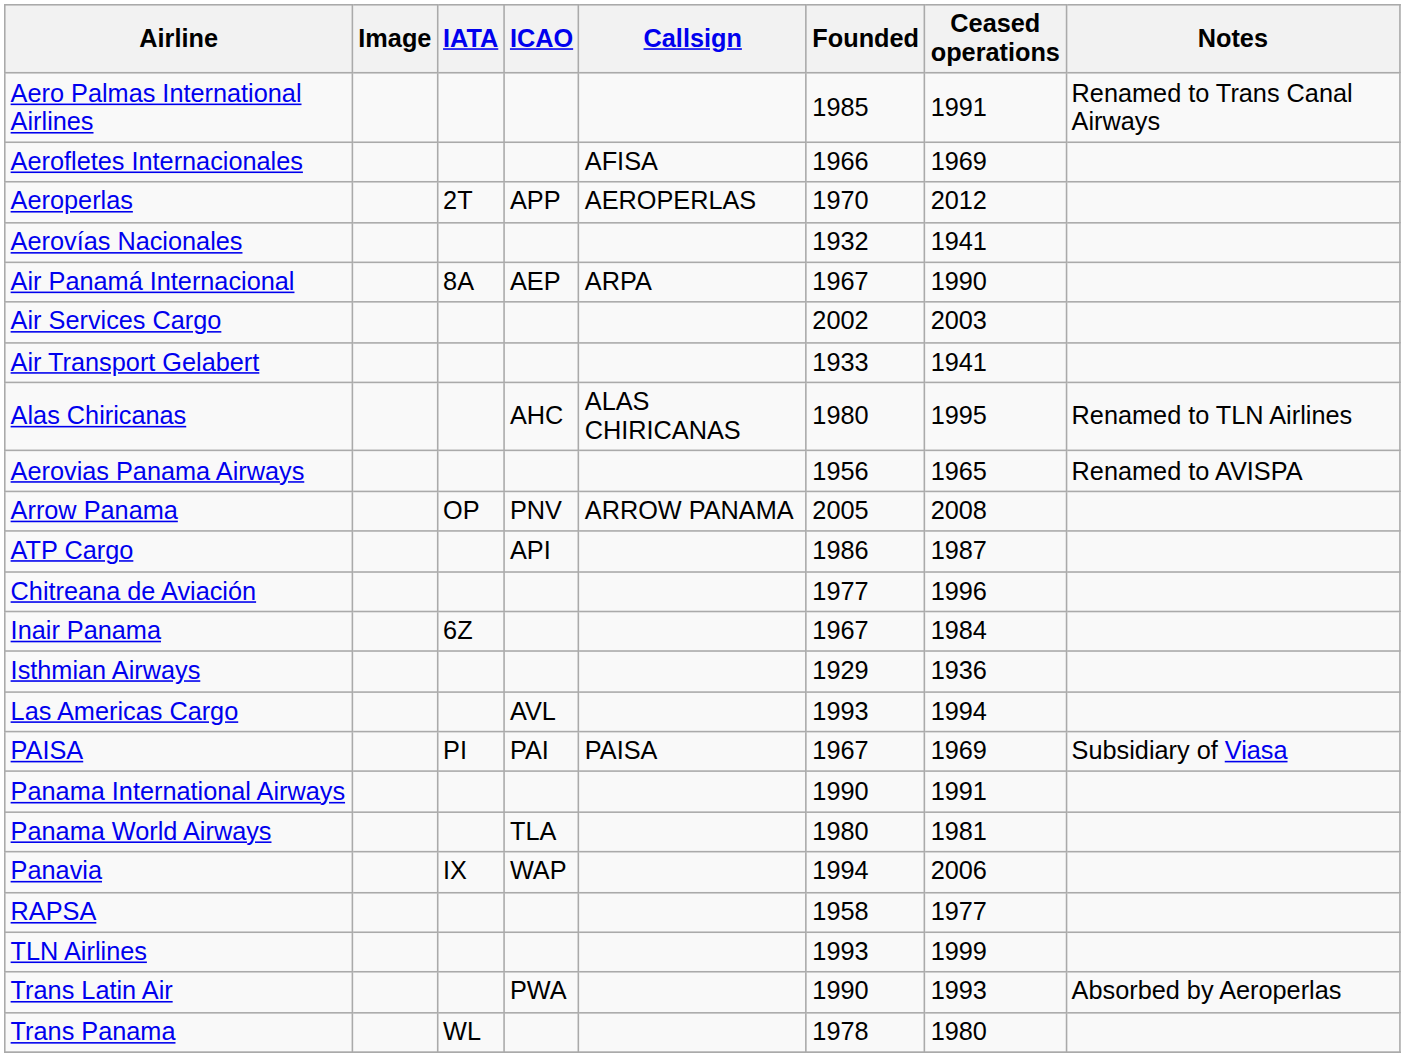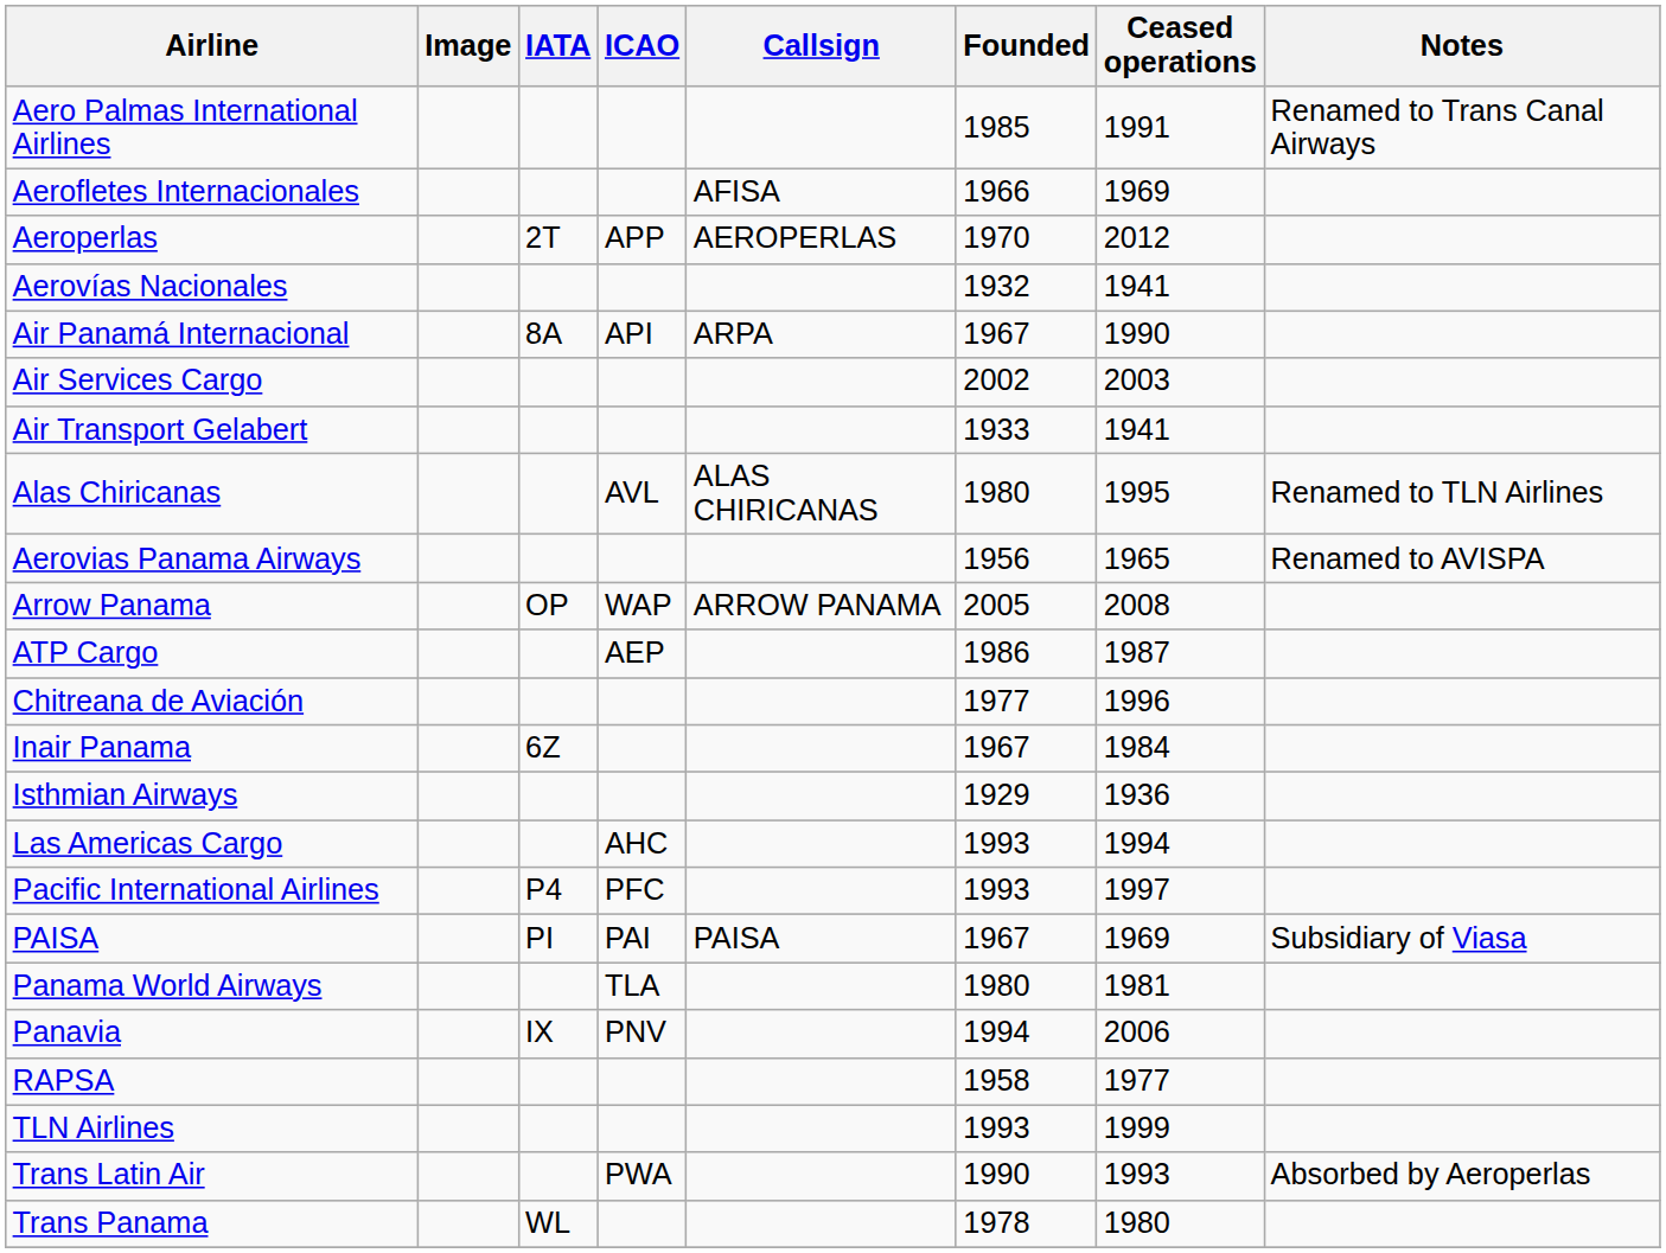 <table class="wikitable sortable" style="border-collapse:collapse; margin:auto;" border="1" cellpadding="3">
 <tr valign="middle">
 <th>Airline</th>
 <th>Image</th>
 <th><a href='#'>IATA</a></th>
 <th><a href='#'>ICAO</a></th>
 <th><a href='#'>Callsign</a></th>
 <th>Founded</th>
 <th>Ceased<br>operations</th>
 <th>Notes</th>
 </tr>
 <tr>
 <td><a href='#'>Aero Palmas International Airlines</a></td>
 <td></td>
 <td></td>
 <td></td>
 <td></td>
 <td>1985</td>
 <td>1991</td>
 <td>Renamed to Trans Canal Airways</td>
 </tr>
 <tr>
 <td><a href='#'>Aerofletes Internacionales</a></td>
 <td></td>
 <td></td>
 <td></td>
 <td>AFISA</td>
 <td>1966</td>
 <td>1969</td>
 <td></td>
 </tr>
 <tr>
 <td><a href='#'>Aeroperlas</a></td>
 <td></td>
 <td>2T</td>
 <td>APP</td>
 <td>AEROPERLAS</td>
 <td>1970</td>
 <td>2012</td>
 <td></td>
 </tr>
 <tr>
 <td><a href='#'>Aerovías Nacionales</a></td>
 <td></td>
 <td></td>
 <td></td>
 <td></td>
 <td>1932</td>
 <td>1941</td>
 <td></td>
 </tr>
 <tr>
 <td><a href='#'>Air Panamá Internacional</a></td>
 <td></td>
 <td>8A</td>
-<td>AEP</td>
+<td>API</td>
 <td>ARPA</td>
 <td>1967</td>
 <td>1990</td>
 <td></td>
 </tr>
 <tr>
 <td><a href='#'>Air Services Cargo</a></td>
 <td></td>
 <td></td>
 <td></td>
 <td></td>
 <td>2002</td>
 <td>2003</td>
 <td></td>
 </tr>
 <tr>
 <td><a href='#'>Air Transport Gelabert</a></td>
 <td></td>
 <td></td>
 <td></td>
 <td></td>
 <td>1933</td>
 <td>1941</td>
 <td></td>
 </tr>
 <tr>
 <td><a href='#'>Alas Chiricanas</a></td>
 <td></td>
 <td></td>
-<td>AHC</td>
+<td>AVL</td>
 <td>ALAS CHIRICANAS</td>
 <td>1980</td>
 <td>1995</td>
 <td>Renamed to TLN Airlines</td>
 </tr>
 <tr>
 <td><a href='#'>Aerovias Panama Airways</a></td>
 <td></td>
 <td></td>
 <td></td>
 <td></td>
 <td>1956</td>
 <td>1965</td>
 <td>Renamed to AVISPA</td>
 </tr>
 <tr>
 <td><a href='#'>Arrow Panama</a></td>
 <td></td>
 <td>OP</td>
-<td>PNV</td>
+<td>WAP</td>
 <td>ARROW PANAMA</td>
 <td>2005</td>
 <td>2008</td>
 <td></td>
 </tr>
 <tr>
 <td><a href='#'>ATP Cargo</a></td>
 <td></td>
 <td></td>
-<td>API</td>
+<td>AEP</td>
 <td></td>
 <td>1986</td>
 <td>1987</td>
 <td></td>
 </tr>
 <tr>
 <td><a href='#'>Chitreana de Aviación</a></td>
 <td></td>
 <td></td>
 <td></td>
 <td></td>
 <td>1977</td>
 <td>1996</td>
 <td></td>
 </tr>
 <tr>
 <td><a href='#'>Inair Panama</a></td>
 <td></td>
 <td>6Z</td>
 <td></td>
 <td></td>
 <td>1967</td>
 <td>1984</td>
 <td></td>
 </tr>
 <tr>
 <td><a href='#'>Isthmian Airways</a></td>
 <td></td>
 <td></td>
 <td></td>
 <td></td>
 <td>1929</td>
 <td>1936</td>
 <td></td>
 </tr>
 <tr>
 <td><a href='#'>Las Americas Cargo</a></td>
 <td></td>
 <td></td>
-<td>AVL</td>
+<td>AHC</td>
 <td></td>
 <td>1993</td>
 <td>1994</td>
+<td></td>
+</tr>
+<tr>
+<td><a href='#'>Pacific International Airlines</a></td>
+<td></td>
+<td>P4</td>
+<td>PFC</td>
+<td></td>
+<td>1993</td>
+<td>1997</td>
 <td></td>
 </tr>
 <tr>
 <td><a href='#'>PAISA</a></td>
 <td></td>
 <td>PI</td>
 <td>PAI</td>
 <td>PAISA</td>
 <td>1967</td>
 <td>1969</td>
 <td>Subsidiary of <a href='#'>Viasa</a></td>
-</tr>
-<tr>
-<td><a href='#'>Panama International Airways</a></td>
-<td></td>
-<td></td>
-<td></td>
-<td></td>
-<td>1990</td>
-<td>1991</td>
-<td></td>
 </tr>
 <tr>
 <td><a href='#'>Panama World Airways</a></td>
 <td></td>
 <td></td>
 <td>TLA</td>
 <td></td>
 <td>1980</td>
 <td>1981</td>
 <td></td>
 </tr>
 <tr>
 <td><a href='#'>Panavia</a></td>
 <td></td>
 <td>IX</td>
-<td>WAP</td>
+<td>PNV</td>
 <td></td>
 <td>1994</td>
 <td>2006</td>
 <td></td>
 </tr>
 <tr>
 <td><a href='#'>RAPSA</a></td>
 <td></td>
 <td></td>
 <td></td>
 <td></td>
 <td>1958</td>
 <td>1977</td>
 <td></td>
 </tr>
 <tr>
 <td><a href='#'>TLN Airlines</a></td>
 <td></td>
 <td></td>
 <td></td>
 <td></td>
 <td>1993</td>
 <td>1999</td>
 <td></td>
 </tr>
 <tr>
 <td><a href='#'>Trans Latin Air</a></td>
 <td></td>
 <td></td>
 <td>PWA</td>
 <td></td>
 <td>1990</td>
 <td>1993</td>
 <td>Absorbed by Aeroperlas</td>
 </tr>
 <tr>
 <td><a href='#'>Trans Panama</a></td>
 <td></td>
 <td>WL</td>
 <td></td>
 <td></td>
 <td>1978</td>
 <td>1980</td>
 <td></td>
 </tr>
 <tr>
 </tr>
 </table>
